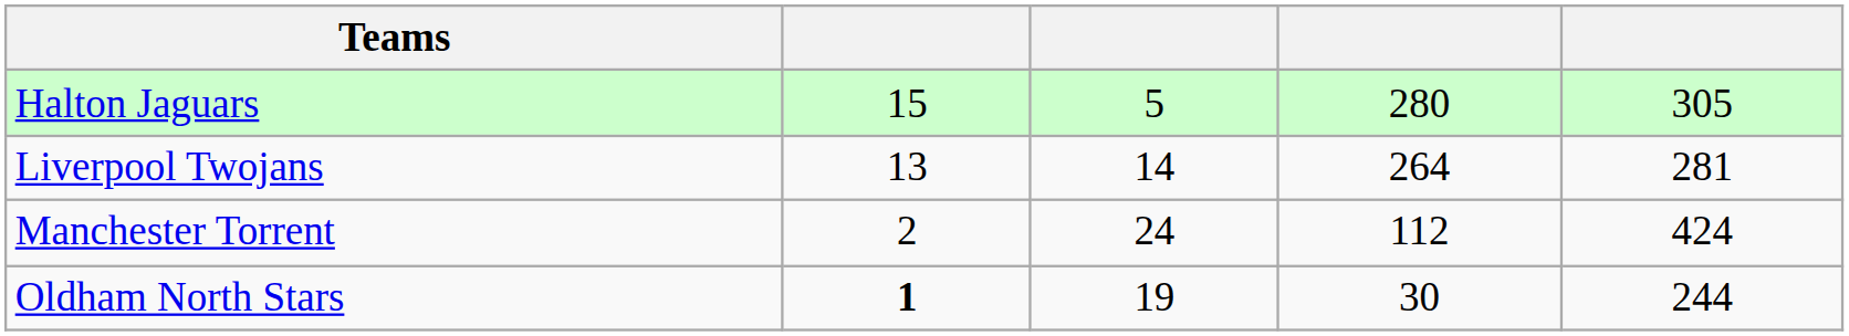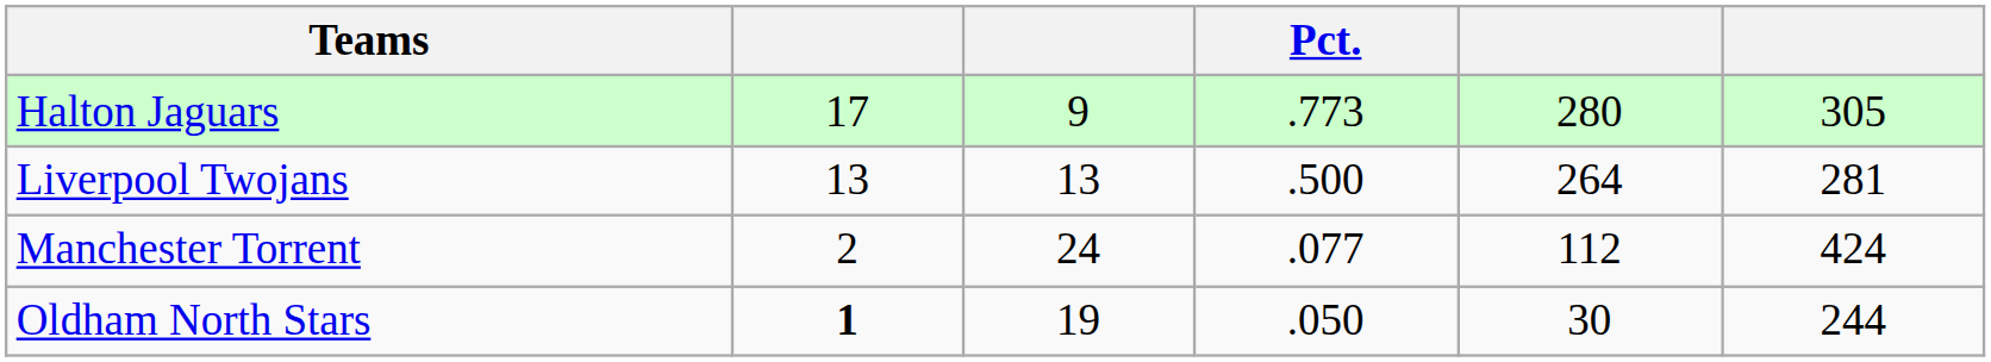 <table class="wikitable sortable" width="57%" style="text-align:center;">
 <tr>
 <th width="22%">Teams</th>
 <th width="7%"></th>
 <th width="7%"></th>
+<th width="8%"><a href='#'>Pct.</a></th>
 <th width="8%"></th>
 <th width="8%"></th>
 </tr>
 <tr bgcolor=ccffcc>
 <td align=left><a href='#'>Halton Jaguars</a></td>
-<td>15</td>
-<td>5</td>
+<td>17</td>
+<td>9</td>
+<td>.773</td>
 <td>280</td>
 <td>305</td>
 </tr>
 <tr>
 <td align=left><a href='#'>Liverpool Twojans</a></td>
 <td>13</td>
-<td>14</td>
+<td>13</td>
+<td>.500</td>
 <td>264</td>
 <td>281</td>
 </tr>
 <tr>
 <td align=left><a href='#'>Manchester Torrent</a></td>
 <td>2</td>
 <td>24</td>
+<td>.077</td>
 <td>112</td>
 <td>424</td>
 </tr>
 <tr>
 <td align=left><a href='#'>Oldham North Stars</a></td>
 <td><strong>1</strong></td>
 <td>19</td>
+<td>.050</td>
 <td>30</td>
 <td>244</td>
 </tr>
 </table>
